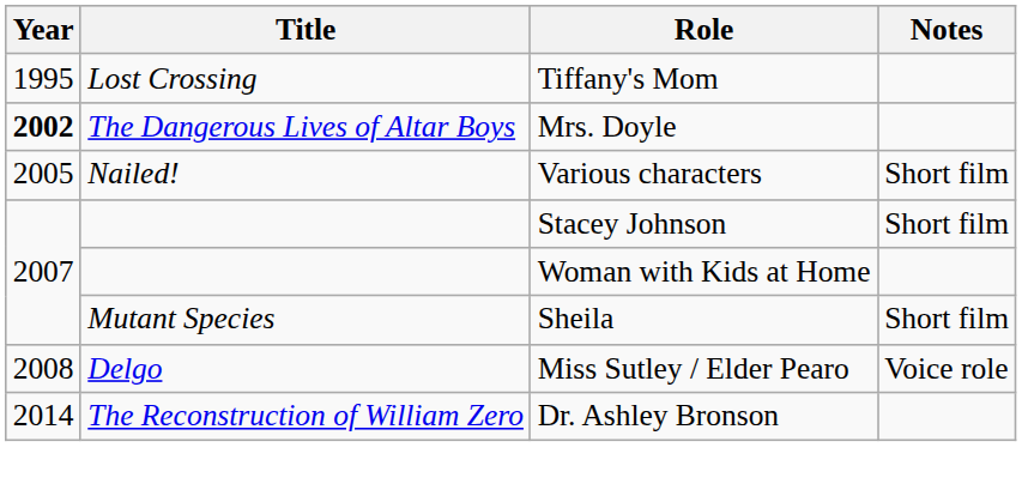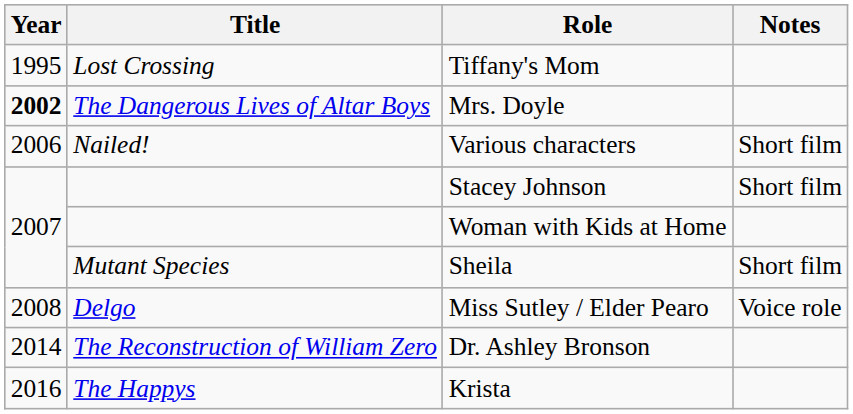 <table class="wikitable sortable">
 <tr>
 <th>Year</th>
 <th>Title</th>
 <th>Role</th>
 <th class="unsortable">Notes</th>
 </tr>
 <tr>
 <td>1995</td>
 <td><em>Lost Crossing</em></td>
 <td>Tiffany's Mom</td>
 <td></td>
 </tr>
 <tr>
 <td><strong>2002</strong></td>
 <td><em><a href='#'>The Dangerous Lives of Altar Boys</a></em></td>
 <td>Mrs. Doyle</td>
 <td></td>
 </tr>
 <tr>
-<td>2005</td>
+<td>2006</td>
 <td><em>Nailed!</em></td>
 <td>Various characters</td>
 <td>Short film</td>
 </tr>
 <tr>
 <td rowspan="3">2007</td>
 <td><em></em></td>
 <td>Stacey Johnson</td>
 <td>Short film</td>
 </tr>
 <tr>
 <td><em></em></td>
 <td>Woman with Kids at Home</td>
 <td></td>
 </tr>
 <tr>
 <td><em>Mutant Species</em></td>
 <td>Sheila</td>
 <td>Short film</td>
 </tr>
 <tr>
 <td>2008</td>
 <td><em><a href='#'>Delgo</a></em></td>
 <td>Miss Sutley / Elder Pearo</td>
 <td>Voice role</td>
 </tr>
 <tr>
 <td>2014</td>
 <td><em><a href='#'>The Reconstruction of William Zero</a></em></td>
 <td>Dr. Ashley Bronson</td>
 <td></td>
 </tr>
+<tr>
+<td>2016</td>
+<td><em><a href='#'>The Happys</a></em></td>
+<td>Krista</td>
+<td></td>
+</tr>
 </table>
